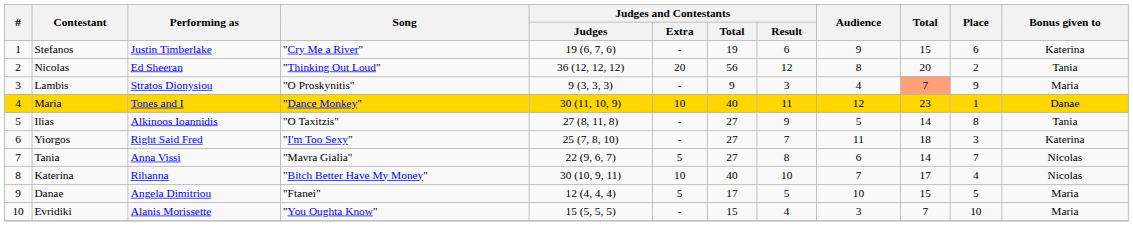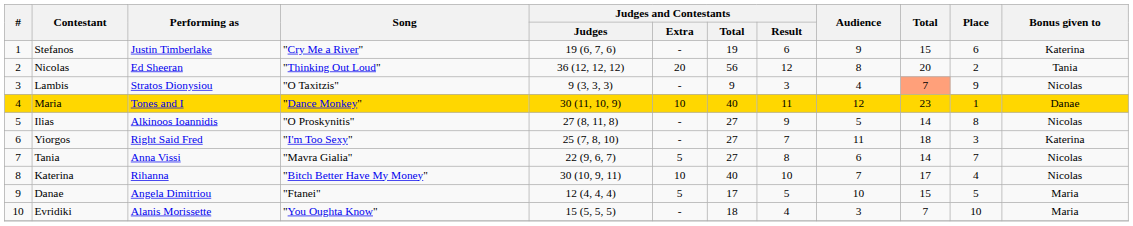 <table class="sortable wikitable" style="text-align:center;" width="100%">
 <tr>
 <th rowspan="2">#</th>
 <th rowspan="2">Contestant</th>
 <th rowspan="2">Performing as</th>
 <th rowspan="2">Song</th>
 <th colspan="4">Judges and Contestants</th>
 <th rowspan="2">Audience</th>
 <th rowspan="2">Total</th>
 <th rowspan="2">Place</th>
 <th rowspan="2">Bonus given to</th>
 </tr>
 <tr>
 <th width="11%">Judges</th>
 <th>Extra</th>
 <th>Total</th>
 <th>Result</th>
 </tr>
 <tr>
 <td>1</td>
 <td align="left">Stefanos</td>
 <td align="left"><a href='#'>Justin Timberlake</a></td>
 <td align="left">"<a href='#'>Cry Me a River</a>"</td>
 <td>19 (6, 7, 6)</td>
 <td>-</td>
 <td>19</td>
 <td>6</td>
 <td>9</td>
 <td>15</td>
 <td>6</td>
 <td>Katerina</td>
 </tr>
 <tr>
 <td>2</td>
 <td align="left">Nicolas</td>
 <td align="left"><a href='#'>Ed Sheeran</a></td>
 <td align="left">"<a href='#'>Thinking Out Loud</a>"</td>
 <td>36 (12, 12, 12)</td>
 <td>20</td>
 <td>56</td>
 <td>12</td>
 <td>8</td>
 <td>20</td>
 <td>2</td>
 <td>Tania</td>
 </tr>
 <tr>
 <td>3</td>
 <td align="left">Lambis</td>
 <td align="left"><a href='#'>Stratos Dionysiou</a></td>
-<td align="left">"O Proskynitis"</td>
+<td align="left">"O Taxitzis"</td>
 <td>9 (3, 3, 3)</td>
 <td>-</td>
 <td>9</td>
 <td>3</td>
 <td>4</td>
 <td style="background: lightsalmon;">7</td>
 <td>9</td>
-<td>Maria</td>
+<td>Nicolas</td>
 </tr>
 <tr bgcolor="gold">
 <td>4</td>
 <td align="left">Maria</td>
 <td align="left"><a href='#'>Tones and I</a></td>
 <td align="left">"<a href='#'>Dance Monkey</a>"</td>
 <td>30 (11, 10, 9)</td>
 <td>10</td>
 <td>40</td>
 <td>11</td>
 <td>12</td>
 <td>23</td>
 <td>1</td>
 <td>Danae</td>
 </tr>
 <tr>
 <td>5</td>
 <td align="left">Ilias</td>
 <td align="left"><a href='#'>Alkinoos Ioannidis</a></td>
-<td align="left">"O Taxitzis"</td>
+<td align="left">"O Proskynitis"</td>
 <td>27 (8, 11, 8)</td>
 <td>-</td>
 <td>27</td>
 <td>9</td>
 <td>5</td>
 <td>14</td>
 <td>8</td>
-<td>Tania</td>
+<td>Nicolas</td>
 </tr>
 <tr>
 <td>6</td>
 <td align="left">Yiorgos</td>
 <td align="left"><a href='#'>Right Said Fred</a></td>
 <td align="left">"<a href='#'>I'm Too Sexy</a>"</td>
 <td>25 (7, 8, 10)</td>
 <td>-</td>
 <td>27</td>
 <td>7</td>
 <td>11</td>
 <td>18</td>
 <td>3</td>
 <td>Katerina</td>
 </tr>
 <tr>
 <td>7</td>
 <td align="left">Tania</td>
 <td align="left"><a href='#'>Anna Vissi</a></td>
 <td align="left">"Mavra Gialia"</td>
 <td>22 (9, 6, 7)</td>
 <td>5</td>
 <td>27</td>
 <td>8</td>
 <td>6</td>
 <td>14</td>
 <td>7</td>
 <td>Nicolas</td>
 </tr>
 <tr>
 <td>8</td>
 <td align="left">Katerina</td>
 <td align="left"><a href='#'>Rihanna</a></td>
 <td align="left">"<a href='#'>Bitch Better Have My Money</a>"</td>
 <td>30 (10, 9, 11)</td>
 <td>10</td>
 <td>40</td>
 <td>10</td>
 <td>7</td>
 <td>17</td>
 <td>4</td>
 <td>Nicolas</td>
 </tr>
 <tr>
 <td>9</td>
 <td align="left">Danae</td>
 <td align="left"><a href='#'>Angela Dimitriou</a></td>
 <td align="left">"Ftanei"</td>
 <td>12 (4, 4, 4)</td>
 <td>5</td>
 <td>17</td>
 <td>5</td>
 <td>10</td>
 <td>15</td>
 <td>5</td>
 <td>Maria</td>
 </tr>
 <tr>
 <td>10</td>
 <td align="left">Evridiki</td>
 <td align="left"><a href='#'>Alanis Morissette</a></td>
 <td align="left">"<a href='#'>You Oughta Know</a>"</td>
 <td>15 (5, 5, 5)</td>
 <td>-</td>
-<td>15</td>
+<td>18</td>
 <td>4</td>
 <td>3</td>
 <td>7</td>
 <td>10</td>
 <td>Maria</td>
 </tr>
 <tr>
 </tr>
 </table>
